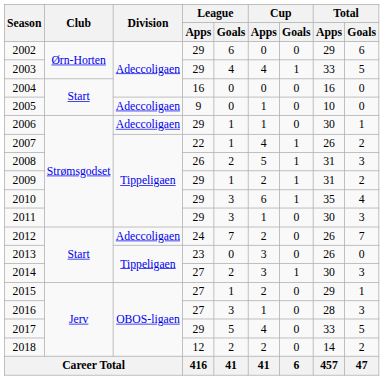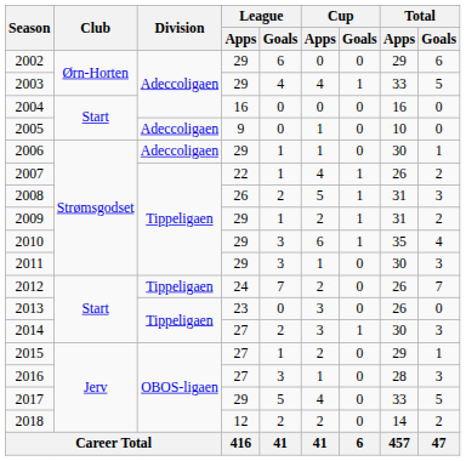 <table class="wikitable" style="text-align: center;">
 <tr>
 <th rowspan="2">Season</th>
 <th rowspan="2">Club</th>
 <th rowspan="2">Division</th>
 <th colspan="2">League</th>
 <th colspan="2">Cup</th>
 <th colspan="2">Total</th>
 </tr>
 <tr>
 <th>Apps</th>
 <th>Goals</th>
 <th>Apps</th>
 <th>Goals</th>
 <th>Apps</th>
 <th>Goals</th>
 </tr>
 <tr>
 <td>2002</td>
 <td rowspan="2" valign="center"><a href='#'>Ørn-Horten</a></td>
 <td rowspan="3" valign="center"><a href='#'>Adeccoligaen</a></td>
 <td>29</td>
 <td>6</td>
 <td>0</td>
 <td>0</td>
 <td>29</td>
 <td>6</td>
 </tr>
 <tr>
 <td>2003</td>
 <td>29</td>
 <td>4</td>
 <td>4</td>
 <td>1</td>
 <td>33</td>
 <td>5</td>
 </tr>
 <tr>
 <td>2004</td>
 <td rowspan="2" valign="center"><a href='#'>Start</a></td>
 <td>16</td>
 <td>0</td>
 <td>0</td>
 <td>0</td>
 <td>16</td>
 <td>0</td>
 </tr>
 <tr>
 <td>2005</td>
 <td rowspan="1" valign="center"><a href='#'>Adeccoligaen</a></td>
 <td>9</td>
 <td>0</td>
 <td>1</td>
 <td>0</td>
 <td>10</td>
 <td>0</td>
 </tr>
 <tr>
 <td>2006</td>
 <td rowspan="6" valign="center"><a href='#'>Strømsgodset</a></td>
 <td><a href='#'>Adeccoligaen</a></td>
 <td>29</td>
 <td>1</td>
 <td>1</td>
 <td>0</td>
 <td>30</td>
 <td>1</td>
 </tr>
 <tr>
 <td>2007</td>
 <td rowspan="5" valign="center"><a href='#'>Tippeligaen</a></td>
 <td>22</td>
 <td>1</td>
 <td>4</td>
 <td>1</td>
 <td>26</td>
 <td>2</td>
 </tr>
 <tr>
 <td>2008</td>
 <td>26</td>
 <td>2</td>
 <td>5</td>
 <td>1</td>
 <td>31</td>
 <td>3</td>
 </tr>
 <tr>
 <td>2009</td>
 <td>29</td>
 <td>1</td>
 <td>2</td>
 <td>1</td>
 <td>31</td>
 <td>2</td>
 </tr>
 <tr>
 <td>2010</td>
 <td>29</td>
 <td>3</td>
 <td>6</td>
 <td>1</td>
 <td>35</td>
 <td>4</td>
 </tr>
 <tr>
 <td>2011</td>
 <td>29</td>
 <td>3</td>
 <td>1</td>
 <td>0</td>
 <td>30</td>
 <td>3</td>
 </tr>
 <tr>
 <td>2012</td>
 <td rowspan="3" valign="center"><a href='#'>Start</a></td>
-<td rowspan="1" valign="center"><a href='#'>Adeccoligaen</a></td>
+<td><a href='#'>Tippeligaen</a></td>
 <td>24</td>
 <td>7</td>
 <td>2</td>
 <td>0</td>
 <td>26</td>
 <td>7</td>
 </tr>
 <tr>
 <td>2013</td>
 <td rowspan="2" valign="center"><a href='#'>Tippeligaen</a></td>
 <td>23</td>
 <td>0</td>
 <td>3</td>
 <td>0</td>
 <td>26</td>
 <td>0</td>
 </tr>
 <tr>
 <td>2014</td>
 <td>27</td>
 <td>2</td>
 <td>3</td>
 <td>1</td>
 <td>30</td>
 <td>3</td>
 </tr>
 <tr>
 <td>2015</td>
 <td rowspan="4" valign="center"><a href='#'>Jerv</a></td>
 <td rowspan="4" valign="center"><a href='#'>OBOS-ligaen</a></td>
 <td>27</td>
 <td>1</td>
 <td>2</td>
 <td>0</td>
 <td>29</td>
 <td>1</td>
 </tr>
 <tr>
 <td>2016</td>
 <td>27</td>
 <td>3</td>
 <td>1</td>
 <td>0</td>
 <td>28</td>
 <td>3</td>
 </tr>
 <tr>
 <td>2017</td>
 <td>29</td>
 <td>5</td>
 <td>4</td>
 <td>0</td>
 <td>33</td>
 <td>5</td>
 </tr>
 <tr>
 <td>2018</td>
 <td>12</td>
 <td>2</td>
 <td>2</td>
 <td>0</td>
 <td>14</td>
 <td>2</td>
 </tr>
 <tr>
 <th colspan="3">Career Total</th>
 <th>416</th>
 <th>41</th>
 <th>41</th>
 <th>6</th>
 <th>457</th>
 <th>47</th>
 </tr>
 </table>
